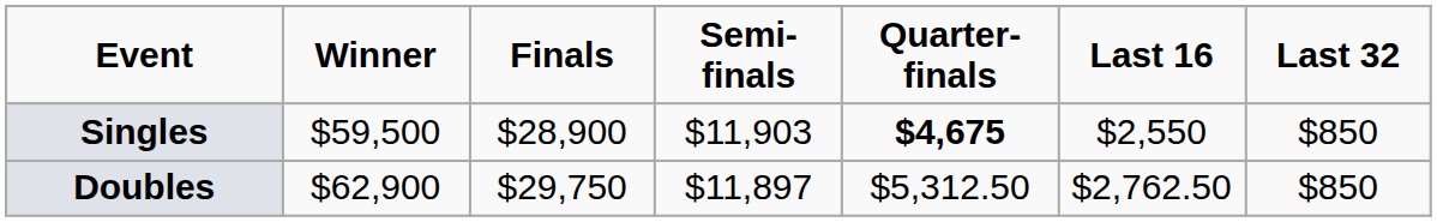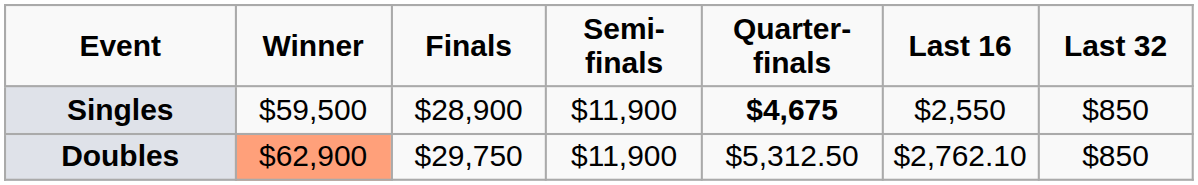 <table class="wikitable" style="font-size:90%; text-align:center">
 <tr>
 <td width="104px"><strong>Event</strong></td>
 <td width="68px"><strong>Winner</strong></td>
 <td width="68px"><strong>Finals</strong></td>
 <td width="68px"><strong>Semi-finals</strong></td>
 <td width="80px"><strong>Quarter-finals</strong></td>
 <td width="68px"><strong>Last 16</strong></td>
 <td width="68px"><strong>Last 32</strong></td>
 </tr>
 <tr>
 <td bgcolor="#dfe2e9"><strong>Singles</strong></td>
 <td>$59,500</td>
 <td>$28,900</td>
-<td>$11,903</td>
+<td>$11,900</td>
 <td><strong>$4,675</strong></td>
 <td>$2,550</td>
 <td>$850</td>
 </tr>
 <tr>
 <td bgcolor="#dfe2e9"><strong>Doubles</strong></td>
-<td>$62,900</td>
+<td style="background: lightsalmon;">$62,900</td>
 <td>$29,750</td>
-<td>$11,897</td>
+<td>$11,900</td>
 <td>$5,312.50</td>
-<td>$2,762.50</td>
+<td>$2,762.10</td>
 <td>$850</td>
 </tr>
 </table>
